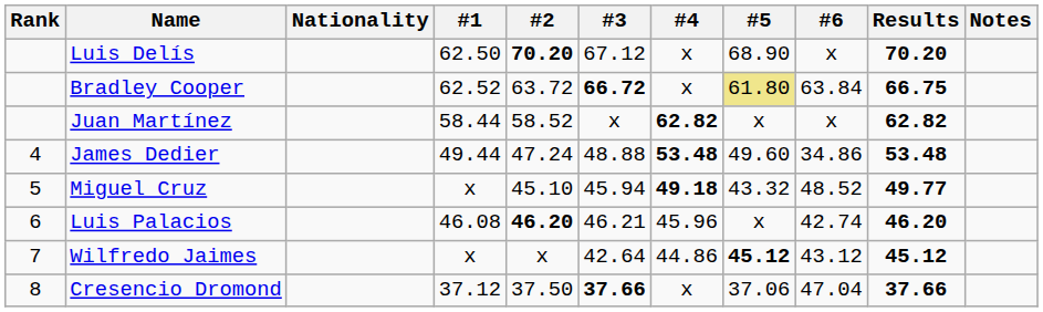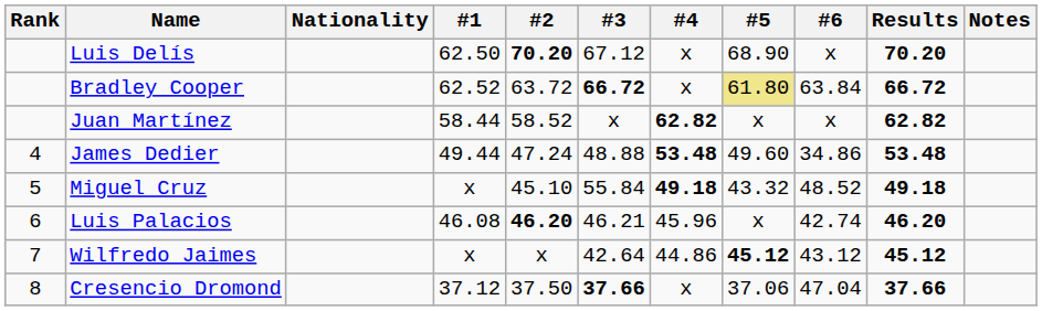 <table class="wikitable sortable" style="text-align:center;font-size:95%">
 <tr>
 <th>Rank</th>
 <th>Name</th>
 <th>Nationality</th>
 <th>#1</th>
 <th>#2</th>
 <th>#3</th>
 <th>#4</th>
 <th>#5</th>
 <th>#6</th>
 <th>Results</th>
 <th>Notes</th>
 </tr>
 <tr>
 <td></td>
 <td align=left><a href='#'>Luis Delís</a></td>
 <td align=left></td>
 <td>62.50</td>
 <td><strong>70.20</strong></td>
 <td>67.12</td>
 <td>x</td>
 <td>68.90</td>
 <td>x</td>
 <td><strong>70.20</strong></td>
 <td></td>
 </tr>
 <tr>
 <td></td>
 <td align=left><a href='#'>Bradley Cooper</a></td>
 <td align=left></td>
 <td>62.52</td>
 <td>63.72</td>
 <td><strong>66.72</strong></td>
 <td>x</td>
 <td style="background: khaki;">61.80</td>
 <td>63.84</td>
-<td><strong>66.75</strong></td>
+<td><strong>66.72</strong></td>
 <td></td>
 </tr>
 <tr>
 <td></td>
 <td align=left><a href='#'>Juan Martínez</a></td>
 <td align=left></td>
 <td>58.44</td>
 <td>58.52</td>
 <td>x</td>
 <td><strong>62.82</strong></td>
 <td>x</td>
 <td>x</td>
 <td><strong>62.82</strong></td>
 <td></td>
 </tr>
 <tr>
 <td>4</td>
 <td align=left><a href='#'>James Dedier</a></td>
 <td align=left></td>
 <td>49.44</td>
 <td>47.24</td>
 <td>48.88</td>
 <td><strong>53.48</strong></td>
 <td>49.60</td>
 <td>34.86</td>
 <td><strong>53.48</strong></td>
 <td></td>
 </tr>
 <tr>
 <td>5</td>
 <td align=left><a href='#'>Miguel Cruz</a></td>
 <td align=left></td>
 <td>x</td>
 <td>45.10</td>
-<td>45.94</td>
+<td>55.84</td>
 <td><strong>49.18</strong></td>
 <td>43.32</td>
 <td>48.52</td>
-<td><strong>49.77</strong></td>
+<td><strong>49.18</strong></td>
 <td></td>
 </tr>
 <tr>
 <td>6</td>
 <td align=left><a href='#'>Luis Palacios</a></td>
 <td align=left></td>
 <td>46.08</td>
 <td><strong>46.20</strong></td>
 <td>46.21</td>
 <td>45.96</td>
 <td>x</td>
 <td>42.74</td>
 <td><strong>46.20</strong></td>
 <td></td>
 </tr>
 <tr>
 <td>7</td>
 <td align=left><a href='#'>Wilfredo Jaimes</a></td>
 <td align=left></td>
 <td>x</td>
 <td>x</td>
 <td>42.64</td>
 <td>44.86</td>
 <td><strong>45.12</strong></td>
 <td>43.12</td>
 <td><strong>45.12</strong></td>
 <td></td>
 </tr>
 <tr>
 <td>8</td>
 <td align=left><a href='#'>Cresencio Dromond</a></td>
 <td align=left></td>
 <td>37.12</td>
 <td>37.50</td>
 <td><strong>37.66</strong></td>
 <td>x</td>
 <td>37.06</td>
 <td>47.04</td>
 <td><strong>37.66</strong></td>
 <td></td>
 </tr>
 </table>
